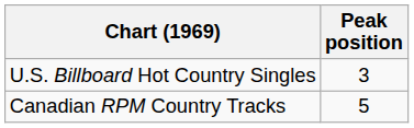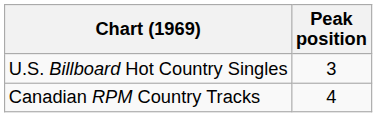 <table class="wikitable sortable">
 <tr>
 <th align="left">Chart (1969)</th>
 <th align="center">Peak<br>position</th>
 </tr>
 <tr>
 <td align="left">U.S. <em>Billboard</em> Hot Country Singles</td>
 <td align="center">3</td>
 </tr>
 <tr>
 <td align="left">Canadian <em>RPM</em> Country Tracks</td>
-<td align="center">5</td>
+<td align="center">4</td>
 </tr>
 </table>
